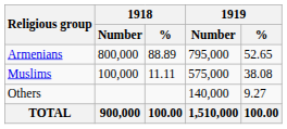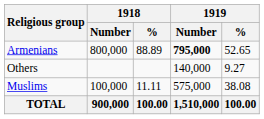 <table class="wikitable">
 <tr>
 <th rowspan="2">Religious group</th>
 <th colspan="2">1918</th>
 <th colspan="2">1919</th>
 </tr>
 <tr>
 <th>Number</th>
 <th>%</th>
 <th>Number</th>
 <th>%</th>
 </tr>
 <tr>
 <td><a href='#'>Armenians</a></td>
 <td>800,000</td>
 <td>88.89</td>
-<td>795,000</td>
+<td><strong>795,000</strong></td>
 <td>52.65</td>
+</tr>
+<tr>
+<td>Others</td>
+<td></td>
+<td></td>
+<td>140,000</td>
+<td>9.27</td>
 </tr>
 <tr>
 <td><a href='#'>Muslims</a></td>
 <td>100,000</td>
 <td>11.11</td>
 <td>575,000</td>
 <td>38.08</td>
 </tr>
 <tr>
-<td>Others</td>
-<td></td>
-<td></td>
-<td>140,000</td>
-<td>9.27</td>
-</tr>
-<tr>
 <th>TOTAL</th>
 <th>900,000</th>
 <th>100.00</th>
 <th>1,510,000</th>
 <th>100.00</th>
 </tr>
 </table>
